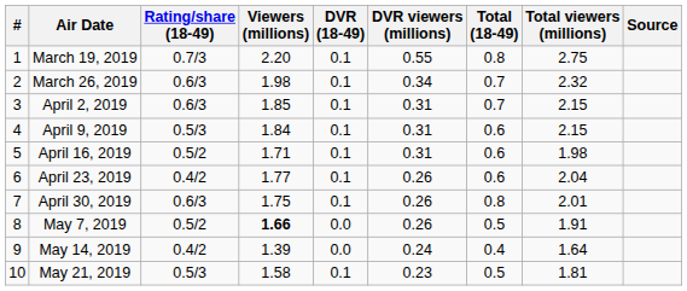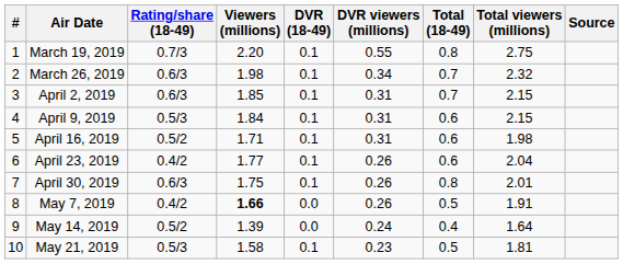 <table class="wikitable">
 <tr>
 <th>#</th>
 <th>Air Date</th>
 <th><a href='#'>Rating/share</a><br>(18-49)</th>
 <th>Viewers<br>(millions)</th>
 <th>DVR<br>(18-49)</th>
 <th>DVR viewers<br>(millions)</th>
 <th>Total<br>(18-49)</th>
 <th>Total viewers<br>(millions)</th>
 <th>Source</th>
 </tr>
 <tr>
 <td style="text-align:center">1</td>
 <td style="text-align:center">March 19, 2019</td>
 <td style="text-align:center">0.7/3</td>
 <td style="text-align:center">2.20</td>
 <td style="text-align:center">0.1</td>
 <td style="text-align:center">0.55</td>
 <td style="text-align:center">0.8</td>
 <td style="text-align:center">2.75</td>
 <td style="text-align:center"></td>
 </tr>
 <tr>
 <td style="text-align:center">2</td>
 <td style="text-align:center">March 26, 2019</td>
 <td style="text-align:center">0.6/3</td>
 <td style="text-align:center">1.98</td>
 <td style="text-align:center">0.1</td>
 <td style="text-align:center">0.34</td>
 <td style="text-align:center">0.7</td>
 <td style="text-align:center">2.32</td>
 <td style="text-align:center"></td>
 </tr>
 <tr>
 <td style="text-align:center">3</td>
 <td style="text-align:center">April 2, 2019</td>
 <td style="text-align:center">0.6/3</td>
 <td style="text-align:center">1.85</td>
 <td style="text-align:center">0.1</td>
 <td style="text-align:center">0.31</td>
 <td style="text-align:center">0.7</td>
 <td style="text-align:center">2.15</td>
 <td style="text-align:center"></td>
 </tr>
 <tr>
 <td style="text-align:center">4</td>
 <td style="text-align:center">April 9, 2019</td>
 <td style="text-align:center">0.5/3</td>
 <td style="text-align:center">1.84</td>
 <td style="text-align:center">0.1</td>
 <td style="text-align:center">0.31</td>
 <td style="text-align:center">0.6</td>
 <td style="text-align:center">2.15</td>
 <td style="text-align:center"></td>
 </tr>
 <tr>
 <td style="text-align:center">5</td>
 <td style="text-align:center">April 16, 2019</td>
 <td style="text-align:center">0.5/2</td>
 <td style="text-align:center">1.71</td>
 <td style="text-align:center">0.1</td>
 <td style="text-align:center">0.31</td>
 <td style="text-align:center">0.6</td>
 <td style="text-align:center">1.98</td>
 <td style="text-align:center"></td>
 </tr>
 <tr>
 <td style="text-align:center">6</td>
 <td style="text-align:center">April 23, 2019</td>
 <td style="text-align:center">0.4/2</td>
 <td style="text-align:center">1.77</td>
 <td style="text-align:center">0.1</td>
 <td style="text-align:center">0.26</td>
 <td style="text-align:center">0.6</td>
 <td style="text-align:center">2.04</td>
 <td style="text-align:center"></td>
 </tr>
 <tr>
 <td style="text-align:center">7</td>
 <td style="text-align:center">April 30, 2019</td>
 <td style="text-align:center">0.6/3</td>
 <td style="text-align:center">1.75</td>
 <td style="text-align:center">0.1</td>
 <td style="text-align:center">0.26</td>
 <td style="text-align:center">0.8</td>
 <td style="text-align:center">2.01</td>
 <td style="text-align:center"></td>
 </tr>
 <tr>
 <td style="text-align:center">8</td>
 <td style="text-align:center">May 7, 2019</td>
-<td style="text-align:center">0.5/2</td>
+<td style="text-align:center">0.4/2</td>
 <td style="text-align:center"><strong>1.66</strong></td>
 <td style="text-align:center">0.0</td>
 <td style="text-align:center">0.26</td>
 <td style="text-align:center">0.5</td>
 <td style="text-align:center">1.91</td>
 <td style="text-align:center"></td>
 </tr>
 <tr>
 <td style="text-align:center">9</td>
 <td style="text-align:center">May 14, 2019</td>
-<td style="text-align:center">0.4/2</td>
+<td style="text-align:center">0.5/2</td>
 <td style="text-align:center">1.39</td>
 <td style="text-align:center">0.0</td>
 <td style="text-align:center">0.24</td>
 <td style="text-align:center">0.4</td>
 <td style="text-align:center">1.64</td>
 <td style="text-align:center"></td>
 </tr>
 <tr>
 <td style="text-align:center">10</td>
 <td style="text-align:center">May 21, 2019</td>
 <td style="text-align:center">0.5/3</td>
 <td style="text-align:center">1.58</td>
 <td style="text-align:center">0.1</td>
 <td style="text-align:center">0.23</td>
 <td style="text-align:center">0.5</td>
 <td style="text-align:center">1.81</td>
 <td style="text-align:center"></td>
 </tr>
 </table>
